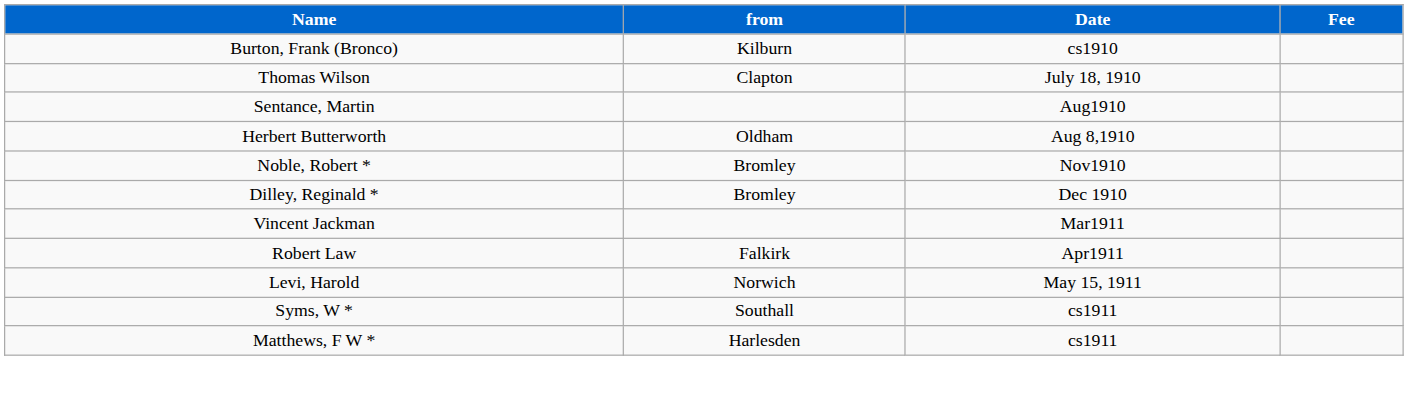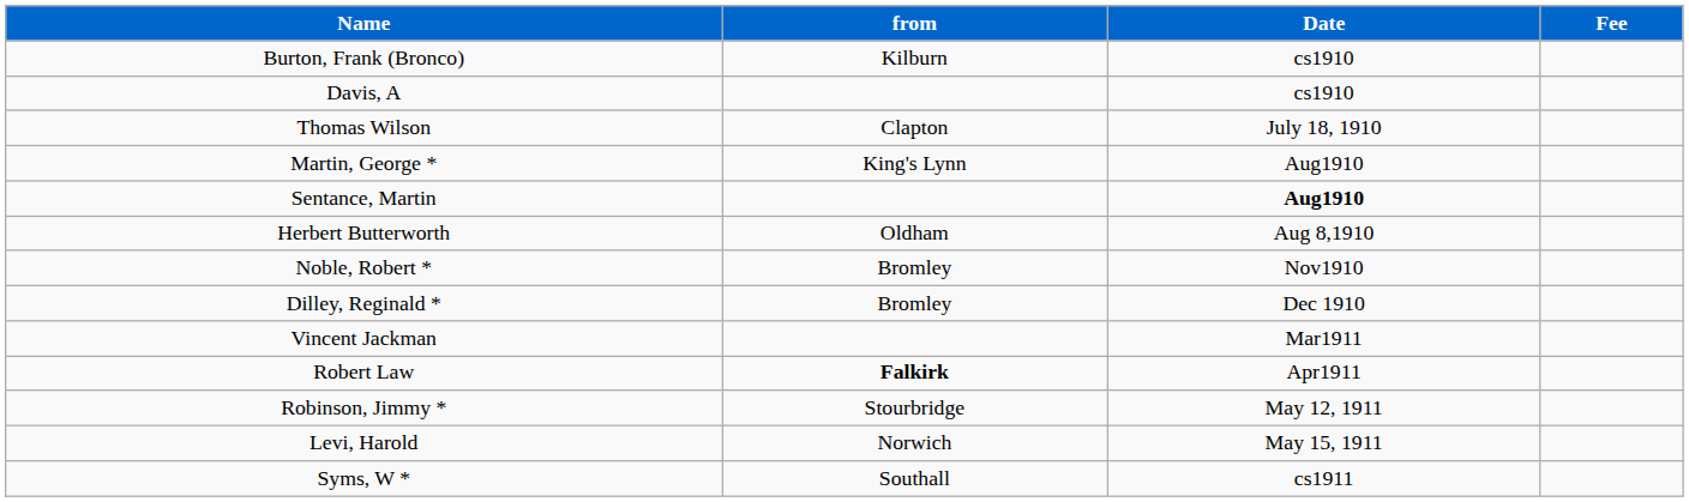 <table class="wikitable" style="text-align:center; font-size:90%; width:90%;">
 <tr>
 <th style="background:#0066CC; color:#FFFFFF; text-align:center;"><strong>Name</strong></th>
 <th style="background:#0066CC; color:#FFFFFF; text-align:center;">from</th>
 <th style="background:#0066CC; color:#FFFFFF; text-align:center;">Date</th>
 <th style="background:#0066CC; color:#FFFFFF; text-align:center;">Fee</th>
 </tr>
 <tr>
 <td>Burton, Frank (Bronco)</td>
 <td>Kilburn</td>
 <td>cs1910</td>
 <td></td>
 </tr>
 <tr>
+<td>Davis, A</td>
+<td></td>
+<td>cs1910</td>
+<td></td>
+</tr>
+<tr>
 <td>Thomas Wilson</td>
 <td>Clapton</td>
 <td>July 18, 1910</td>
 <td></td>
 </tr>
 <tr>
+<td>Martin, George *</td>
+<td>King's Lynn</td>
+<td>Aug1910</td>
+<td></td>
+</tr>
+<tr>
 <td>Sentance, Martin</td>
 <td></td>
-<td>Aug1910</td>
+<td><strong>Aug1910</strong></td>
 <td></td>
 </tr>
 <tr>
 <td>Herbert Butterworth</td>
 <td>Oldham</td>
 <td>Aug 8,1910</td>
 <td></td>
 </tr>
 <tr>
 <td>Noble, Robert *</td>
 <td>Bromley</td>
 <td>Nov1910</td>
 <td></td>
 </tr>
 <tr>
 <td>Dilley, Reginald *</td>
 <td>Bromley</td>
 <td>Dec 1910</td>
 <td></td>
 </tr>
 <tr>
 <td>Vincent Jackman</td>
 <td></td>
 <td>Mar1911</td>
 <td></td>
 </tr>
 <tr>
 <td>Robert Law</td>
-<td>Falkirk</td>
+<td><strong>Falkirk</strong></td>
 <td>Apr1911</td>
+<td></td>
+</tr>
+<tr>
+<td>Robinson, Jimmy *</td>
+<td>Stourbridge</td>
+<td>May 12, 1911</td>
 <td></td>
 </tr>
 <tr>
 <td>Levi, Harold</td>
 <td>Norwich</td>
 <td>May 15, 1911</td>
 <td></td>
 </tr>
 <tr>
 <td>Syms, W *</td>
 <td>Southall</td>
 <td>cs1911</td>
 <td></td>
 </tr>
-<tr>
-<td>Matthews, F W *</td>
-<td>Harlesden</td>
-<td>cs1911</td>
-<td></td>
-</tr>
 </table>
